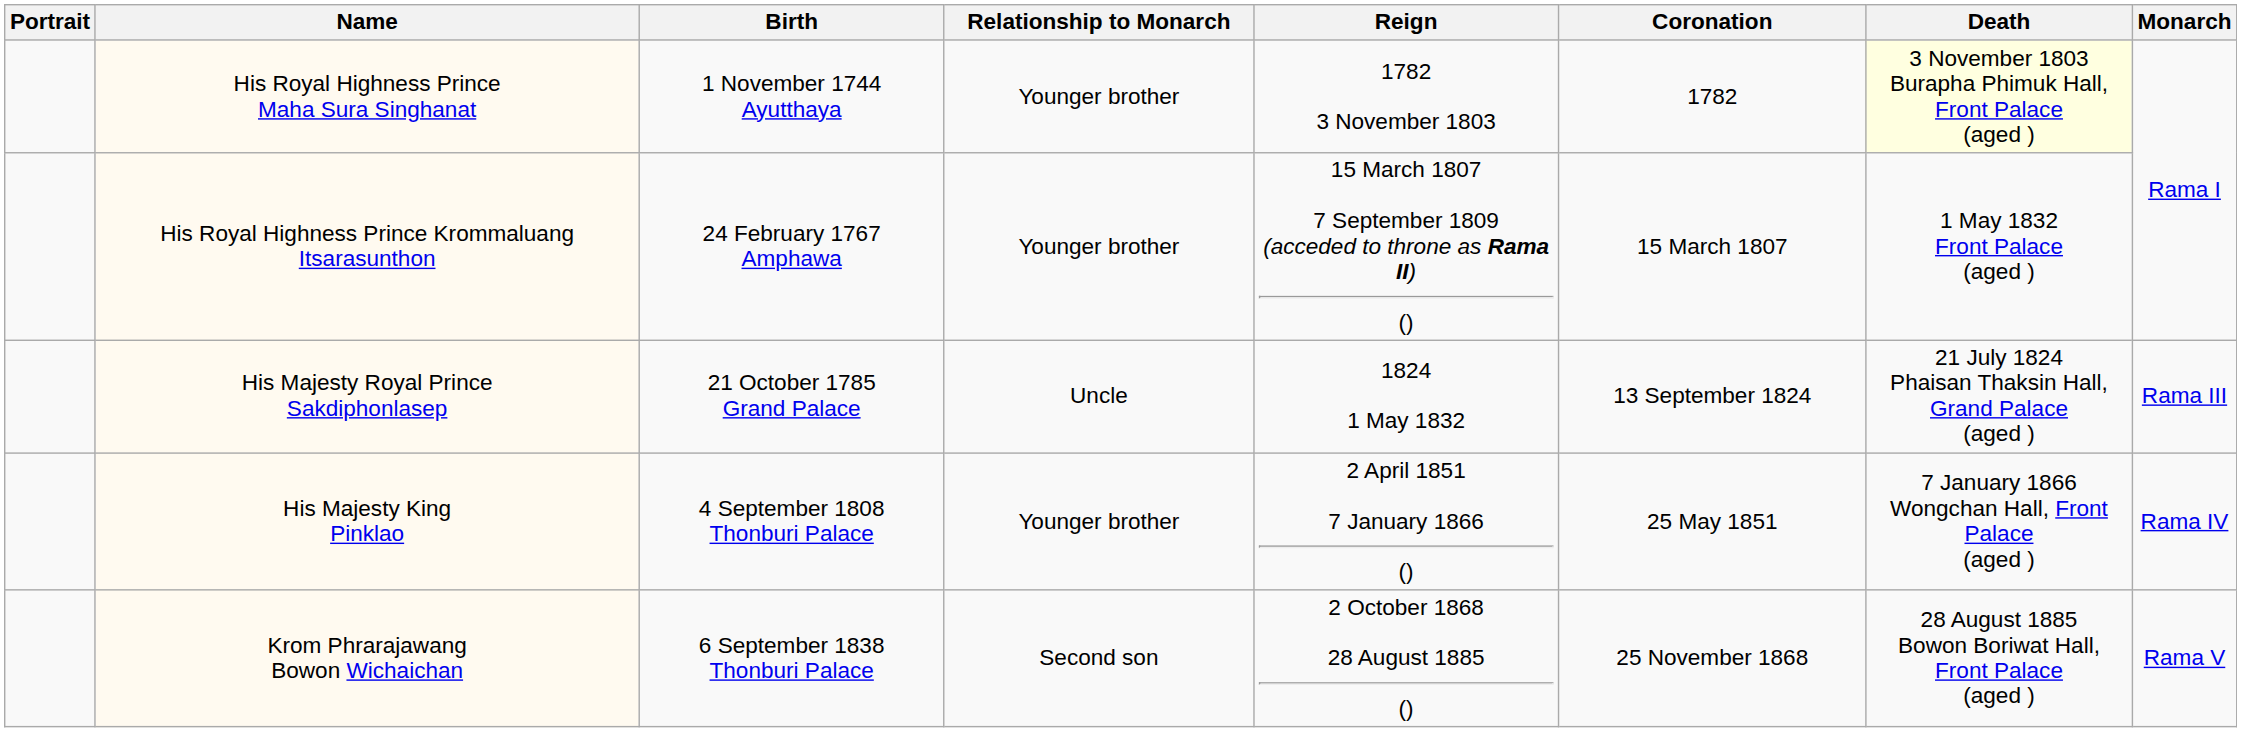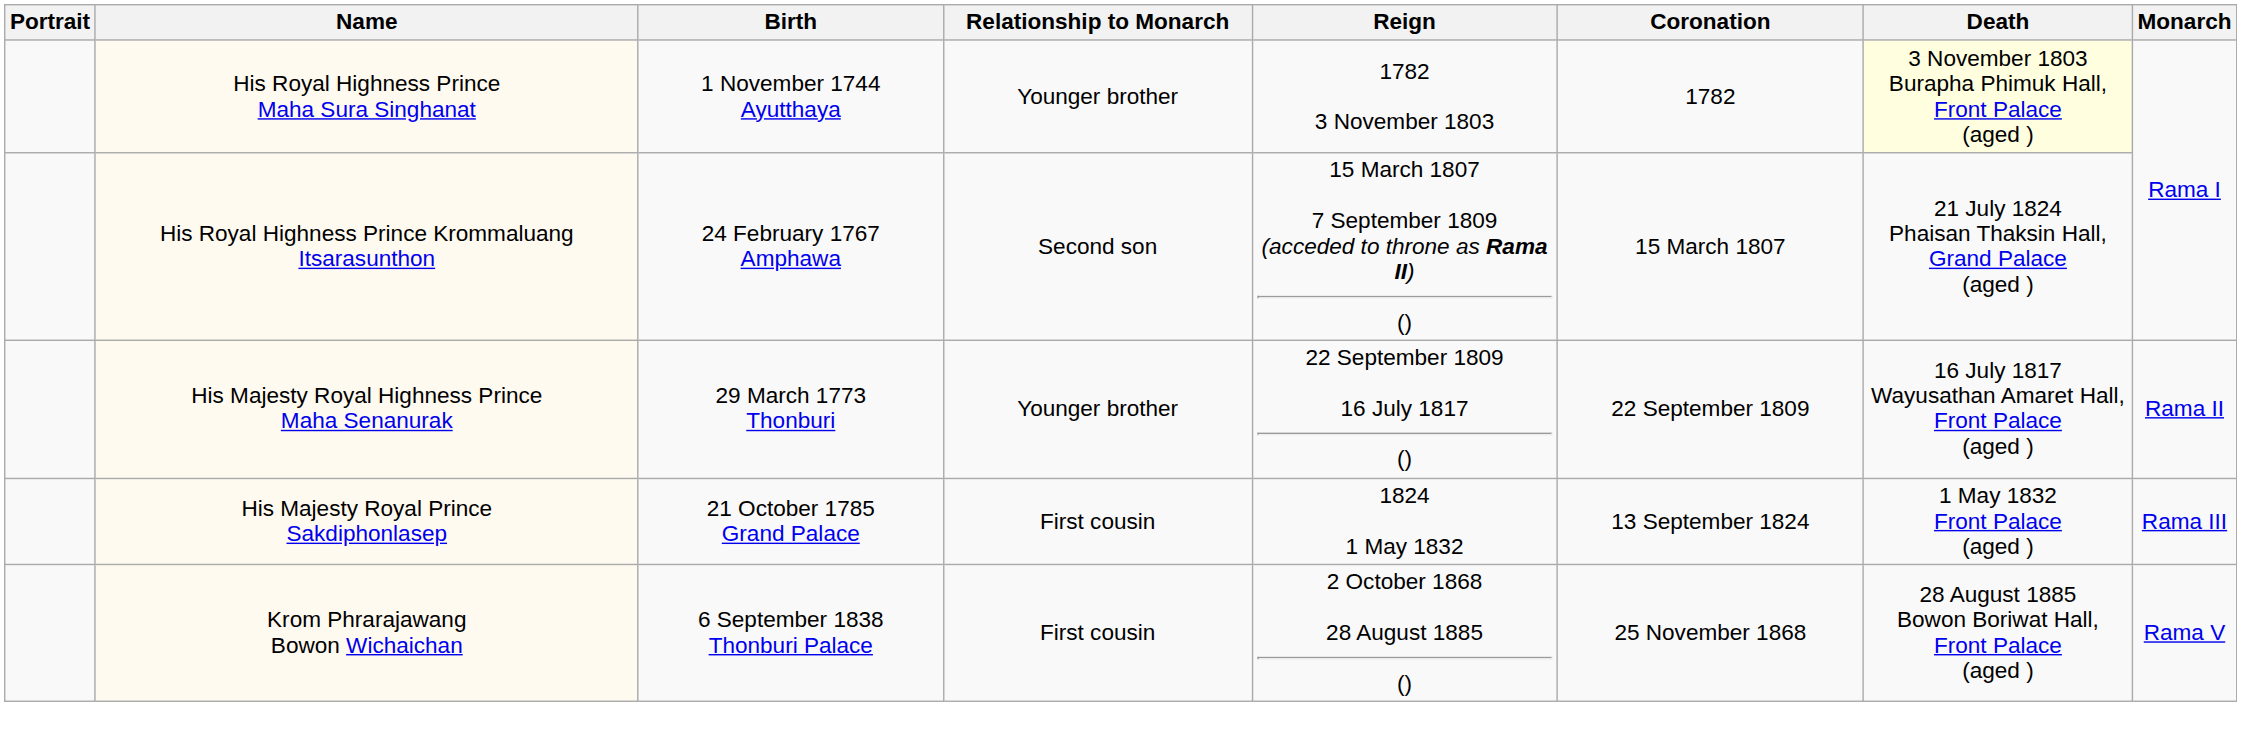 <table style="text-align:center; width:100%" class="wikitable">
 <tr>
 <th width="80">Portrait</th>
 <th width=27%>Name</th>
 <th width=15%>Birth</th>
 <th width=15%>Relationship to Monarch</th>
 <th width=15%>Reign</th>
 <th width=15%>Coronation</th>
 <th width=15%>Death</th>
 <th width=15%>Monarch</th>
 </tr>
 <tr>
 <td></td>
 <td style="background:#fffaf0;">His Royal Highness Prince <br><a href='#'>Maha Sura Singhanat</a></td>
 <td>1 November 1744<br><a href='#'>Ayutthaya</a></td>
 <td>Younger brother</td>
 <td>1782<br><br>3 November 1803</td>
 <td>1782</td>
 <td style="background: lightyellow;">3 November 1803<br>Burapha Phimuk Hall, <a href='#'>Front Palace</a><br>(aged )</td>
 <td rowspan=2><a href='#'>Rama I</a></td>
 </tr>
 <tr>
 <td></td>
 <td style="background:#fffaf0;">His Royal Highness Prince  Krommaluang <a href='#'>Itsarasunthon</a></td>
 <td>24 February 1767<br><a href='#'>Amphawa</a></td>
-<td>Younger brother</td>
+<td>Second son</td>
 <td>15 March 1807<br><br>7 September 1809<br><em>(acceded to throne as <strong>Rama II</strong>)</em><hr>()</td>
 <td>15 March 1807</td>
-<td>1 May 1832<br><a href='#'>Front Palace</a><br>(aged )</td>
+<td>21 July 1824<br>Phaisan Thaksin Hall, <a href='#'>Grand Palace</a><br>(aged )</td>
+</tr>
+<tr>
+<td></td>
+<td style="background:#fffaf0;">His Majesty Royal Highness Prince <br><a href='#'>Maha Senanurak</a></td>
+<td>29 March 1773<br><a href='#'>Thonburi</a></td>
+<td>Younger brother</td>
+<td>22 September 1809<br><br>16 July 1817<br><hr>()</td>
+<td>22 September 1809</td>
+<td>16 July 1817<br>Wayusathan Amaret Hall, <a href='#'>Front Palace</a><br>(aged )</td>
+<td><a href='#'>Rama II</a></td>
 </tr>
 <tr>
 <td></td>
 <td style="background:#fffaf0;">His Majesty Royal Prince <br><a href='#'>Sakdiphonlasep</a></td>
 <td>21 October 1785<br><a href='#'>Grand Palace</a></td>
-<td>Uncle</td>
+<td>First cousin</td>
 <td>1824<br><br>1 May 1832</td>
 <td>13 September 1824</td>
-<td>21 July 1824<br>Phaisan Thaksin Hall, <a href='#'>Grand Palace</a><br>(aged )</td>
+<td>1 May 1832<br><a href='#'>Front Palace</a><br>(aged )</td>
 <td><a href='#'>Rama III</a></td>
-</tr>
-<tr>
-<td></td>
-<td style="background:#fffaf0;">His Majesty King <br><a href='#'>Pinklao</a></td>
-<td>4 September 1808<br><a href='#'>Thonburi Palace</a></td>
-<td>Younger brother</td>
-<td>2 April 1851<br><br>7 January 1866<br><hr>()</td>
-<td>25 May 1851</td>
-<td>7 January 1866<br>Wongchan Hall, <a href='#'>Front Palace</a><br>(aged )</td>
-<td><a href='#'>Rama IV</a></td>
 </tr>
 <tr>
 <td></td>
 <td style="background:#fffaf0;">Krom Phrarajawang<br>Bowon <a href='#'>Wichaichan</a></td>
 <td>6 September 1838<br><a href='#'>Thonburi Palace</a></td>
-<td>Second son</td>
+<td>First cousin</td>
 <td>2 October 1868<br><br>28 August 1885<br><hr>()</td>
 <td>25 November 1868</td>
 <td>28 August 1885<br>Bowon Boriwat Hall, <a href='#'>Front Palace</a><br>(aged )</td>
 <td><a href='#'>Rama V</a></td>
 </tr>
 </table>
